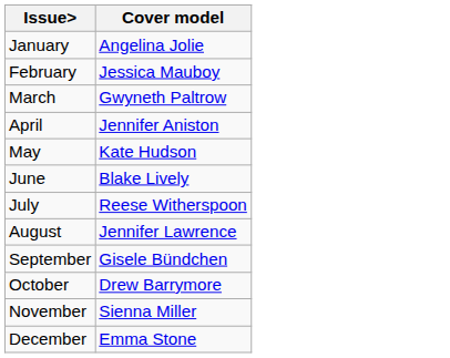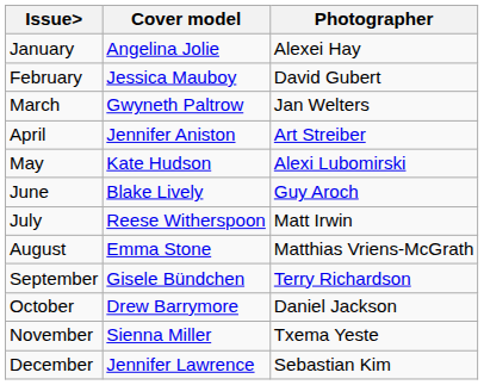 <table class="sortable wikitable">
 <tr>
 <th>Issue></th>
 <th>Cover model</th>
+<th>Photographer</th>
 </tr>
 <tr>
 <td>January</td>
 <td><a href='#'>Angelina Jolie</a></td>
+<td>Alexei Hay</td>
 </tr>
 <tr>
 <td>February</td>
 <td><a href='#'>Jessica Mauboy</a></td>
+<td>David Gubert</td>
 </tr>
 <tr>
 <td>March</td>
 <td><a href='#'>Gwyneth Paltrow</a></td>
+<td>Jan Welters</td>
 </tr>
 <tr>
 <td>April</td>
 <td><a href='#'>Jennifer Aniston</a></td>
+<td><a href='#'>Art Streiber</a></td>
 </tr>
 <tr>
 <td>May</td>
 <td><a href='#'>Kate Hudson</a></td>
+<td><a href='#'>Alexi Lubomirski</a></td>
 </tr>
 <tr>
 <td>June</td>
 <td><a href='#'>Blake Lively</a></td>
+<td><a href='#'>Guy Aroch</a></td>
 </tr>
 <tr>
 <td>July</td>
 <td><a href='#'>Reese Witherspoon</a></td>
+<td>Matt Irwin</td>
 </tr>
 <tr>
 <td>August</td>
-<td><a href='#'>Jennifer Lawrence</a></td>
+<td><a href='#'>Emma Stone</a></td>
+<td>Matthias Vriens-McGrath</td>
 </tr>
 <tr>
 <td>September</td>
 <td><a href='#'>Gisele Bündchen</a></td>
+<td><a href='#'>Terry Richardson</a></td>
 </tr>
 <tr>
 <td>October</td>
 <td><a href='#'>Drew Barrymore</a></td>
+<td>Daniel Jackson</td>
 </tr>
 <tr>
 <td>November</td>
 <td><a href='#'>Sienna Miller</a></td>
+<td>Txema Yeste</td>
 </tr>
 <tr>
 <td>December</td>
-<td><a href='#'>Emma Stone</a></td>
+<td><a href='#'>Jennifer Lawrence</a></td>
+<td>Sebastian Kim</td>
 </tr>
 </table>
